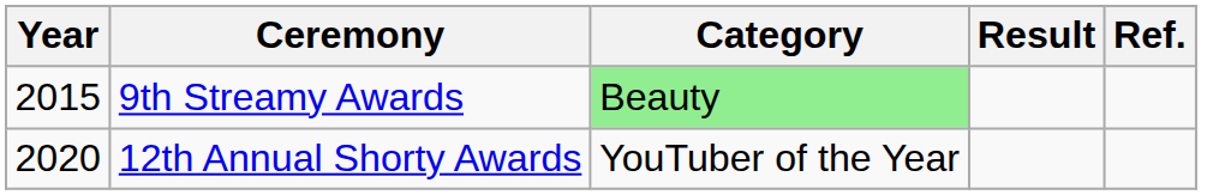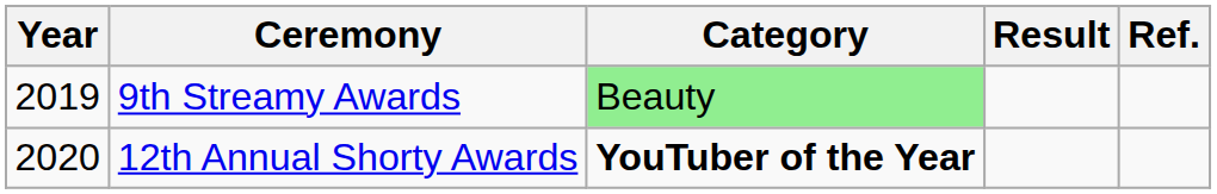 <table class="wikitable sortable">
 <tr>
 <th>Year</th>
 <th>Ceremony</th>
 <th>Category</th>
 <th>Result</th>
 <th>Ref.</th>
 </tr>
 <tr>
-<td>2015</td>
+<td>2019</td>
 <td><a href='#'>9th Streamy Awards</a></td>
 <td style="background: lightgreen;">Beauty</td>
 <td></td>
 <td></td>
 </tr>
 <tr>
 <td rowspan="3">2020</td>
 <td rowspan="2"><a href='#'>12th Annual Shorty Awards</a></td>
-<td>YouTuber of the Year</td>
+<td><strong>YouTuber of the Year</strong></td>
 <td></td>
 <td></td>
 </tr>
 </table>
